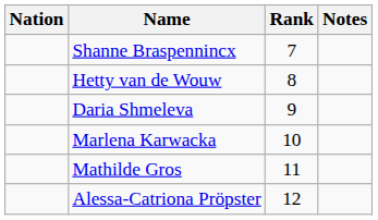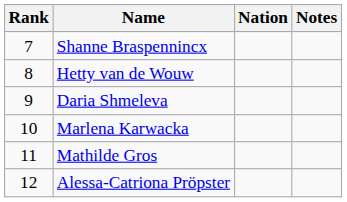 <table class="wikitable sortable" style="text-align:center">
 <tr>
+<th>Rank</th>
+<th>Name</th>
 <th>Nation</th>
-<th>Name</th>
-<th>Rank</th>
 <th>Notes</th>
 </tr>
 <tr>
+<td>7</td>
+<td align=left><a href='#'>Shanne Braspennincx</a></td>
 <td align=left></td>
-<td align=left><a href='#'>Shanne Braspennincx</a></td>
-<td>7</td>
 <td></td>
 </tr>
 <tr>
+<td>8</td>
+<td align=left><a href='#'>Hetty van de Wouw</a></td>
 <td align=left></td>
-<td align=left><a href='#'>Hetty van de Wouw</a></td>
-<td>8</td>
 <td></td>
 </tr>
 <tr>
+<td>9</td>
+<td align=left><a href='#'>Daria Shmeleva</a></td>
 <td align=left></td>
-<td align=left><a href='#'>Daria Shmeleva</a></td>
-<td>9</td>
 <td></td>
 </tr>
 <tr>
+<td>10</td>
+<td align=left><a href='#'>Marlena Karwacka</a></td>
 <td align=left></td>
-<td align=left><a href='#'>Marlena Karwacka</a></td>
-<td>10</td>
 <td></td>
 </tr>
 <tr>
+<td>11</td>
+<td align=left><a href='#'>Mathilde Gros</a></td>
 <td align=left></td>
-<td align=left><a href='#'>Mathilde Gros</a></td>
-<td>11</td>
 <td></td>
 </tr>
 <tr>
+<td>12</td>
+<td align=left><a href='#'>Alessa-Catriona Pröpster</a></td>
 <td align=left></td>
-<td align=left><a href='#'>Alessa-Catriona Pröpster</a></td>
-<td>12</td>
 <td></td>
 </tr>
 </table>
